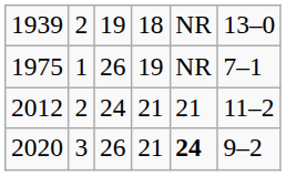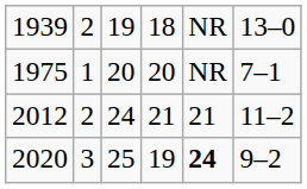 <table class="wikitable">
 <tr>
 <td>1939</td>
 <td>2</td>
 <td>19</td>
 <td>18</td>
 <td>NR</td>
 <td>13–0</td>
 </tr>
 <tr>
 <td>1975</td>
 <td>1</td>
-<td>26</td>
-<td>19</td>
+<td>20</td>
+<td>20</td>
 <td>NR</td>
 <td>7–1</td>
 </tr>
 <tr>
 <td>2012</td>
 <td>2</td>
 <td>24</td>
 <td>21</td>
 <td>21</td>
 <td>11–2</td>
 </tr>
 <tr>
 <td>2020</td>
 <td>3</td>
-<td>26</td>
-<td>21</td>
+<td>25</td>
+<td>19</td>
 <td><strong>24</strong></td>
 <td>9–2</td>
 </tr>
 </table>
